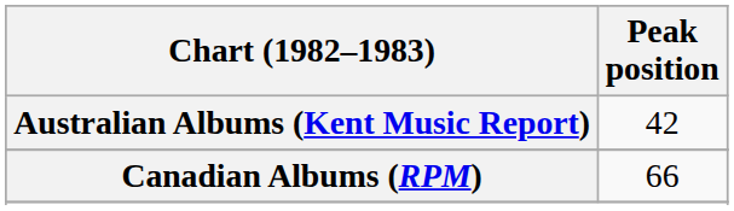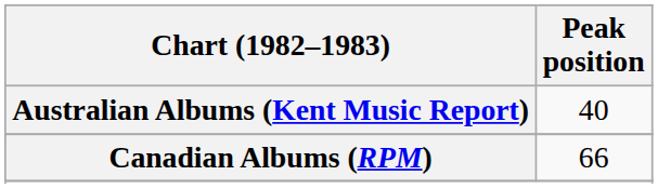 <table class="wikitable sortable plainrowheaders">
 <tr>
 <th scope="col">Chart (1982–1983)</th>
 <th scope="col">Peak<br>position</th>
 </tr>
 <tr>
 <th scope="row">Australian Albums (<a href='#'>Kent Music Report</a>)</th>
-<td align=center>42</td>
+<td align=center>40</td>
 </tr>
 <tr>
 </tr>
 <tr>
 <th scope="row">Canadian Albums (<em><a href='#'>RPM</a></em>)</th>
 <td align="center">66</td>
 </tr>
 <tr>
 </tr>
 <tr>
 </tr>
 <tr>
 </tr>
 <tr>
 </tr>
 <tr>
 </tr>
 <tr>
 </tr>
 </table>
